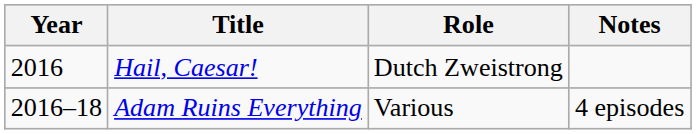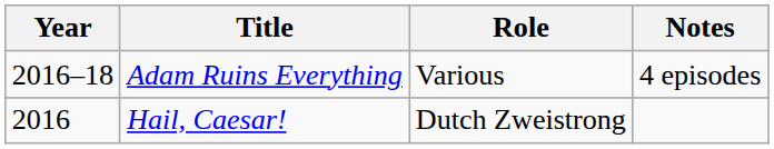 <table class="wikitable sortable">
 <tr>
 <th>Year</th>
 <th>Title</th>
 <th>Role</th>
 <th class="unsortable">Notes</th>
 </tr>
 <tr>
+<td>2016–18</td>
+<td><em><a href='#'>Adam Ruins Everything</a></em></td>
+<td>Various</td>
+<td>4 episodes</td>
+</tr>
+<tr>
 <td>2016</td>
 <td><em><a href='#'>Hail, Caesar!</a></em></td>
 <td>Dutch Zweistrong</td>
 <td></td>
 </tr>
-<tr>
-<td>2016–18</td>
-<td><em><a href='#'>Adam Ruins Everything</a></em></td>
-<td>Various</td>
-<td>4 episodes</td>
-</tr>
 </table>
